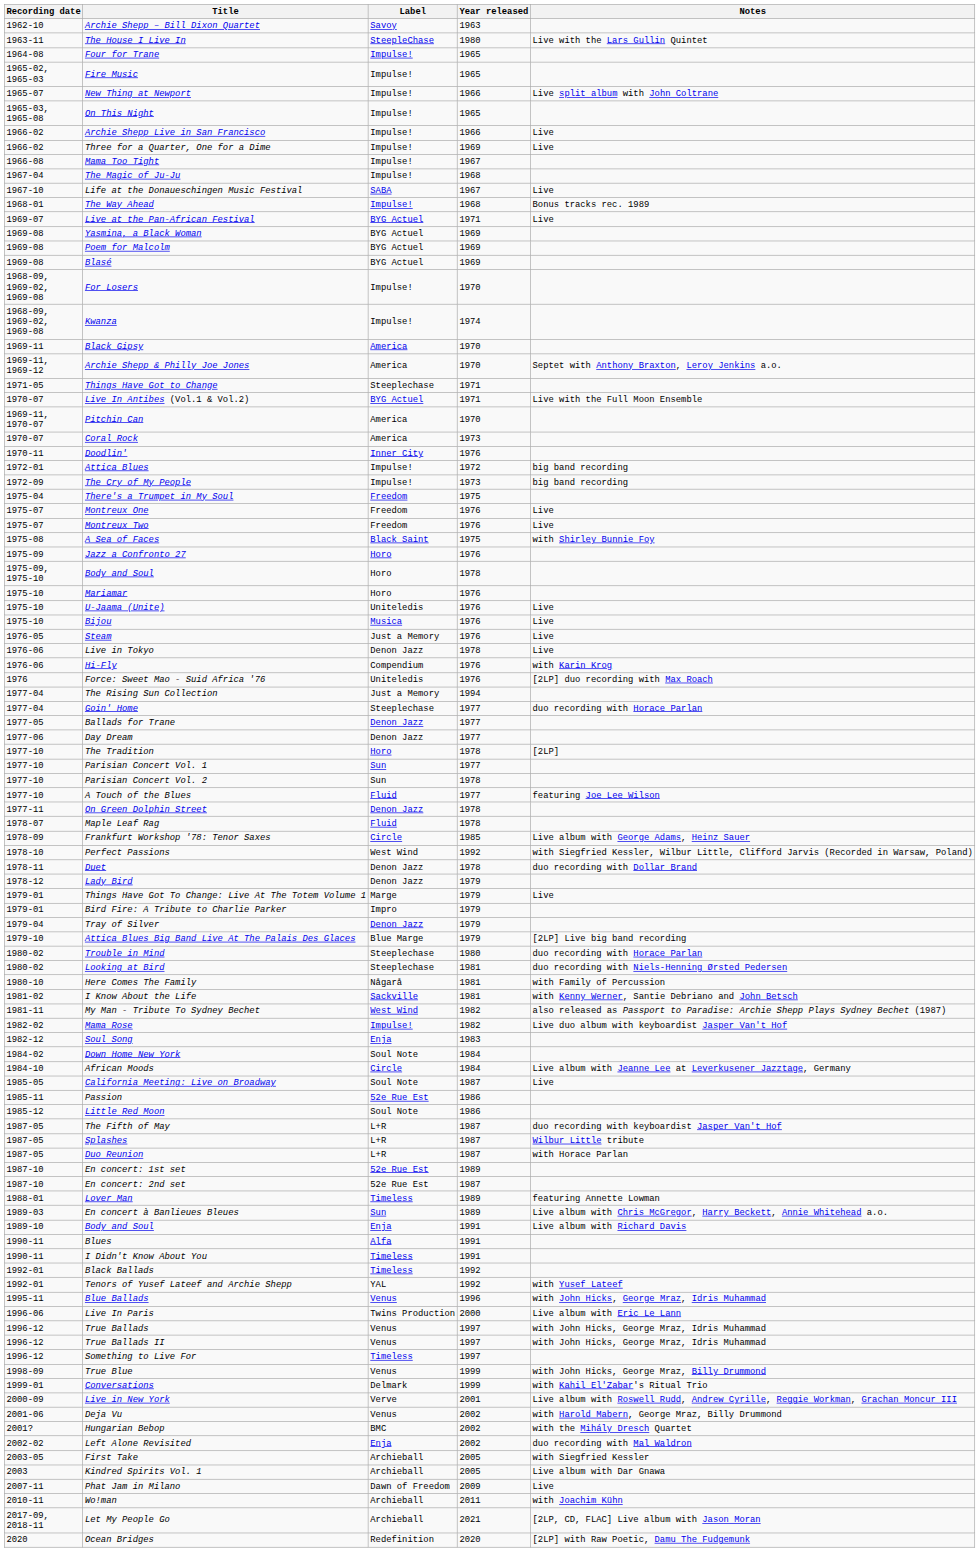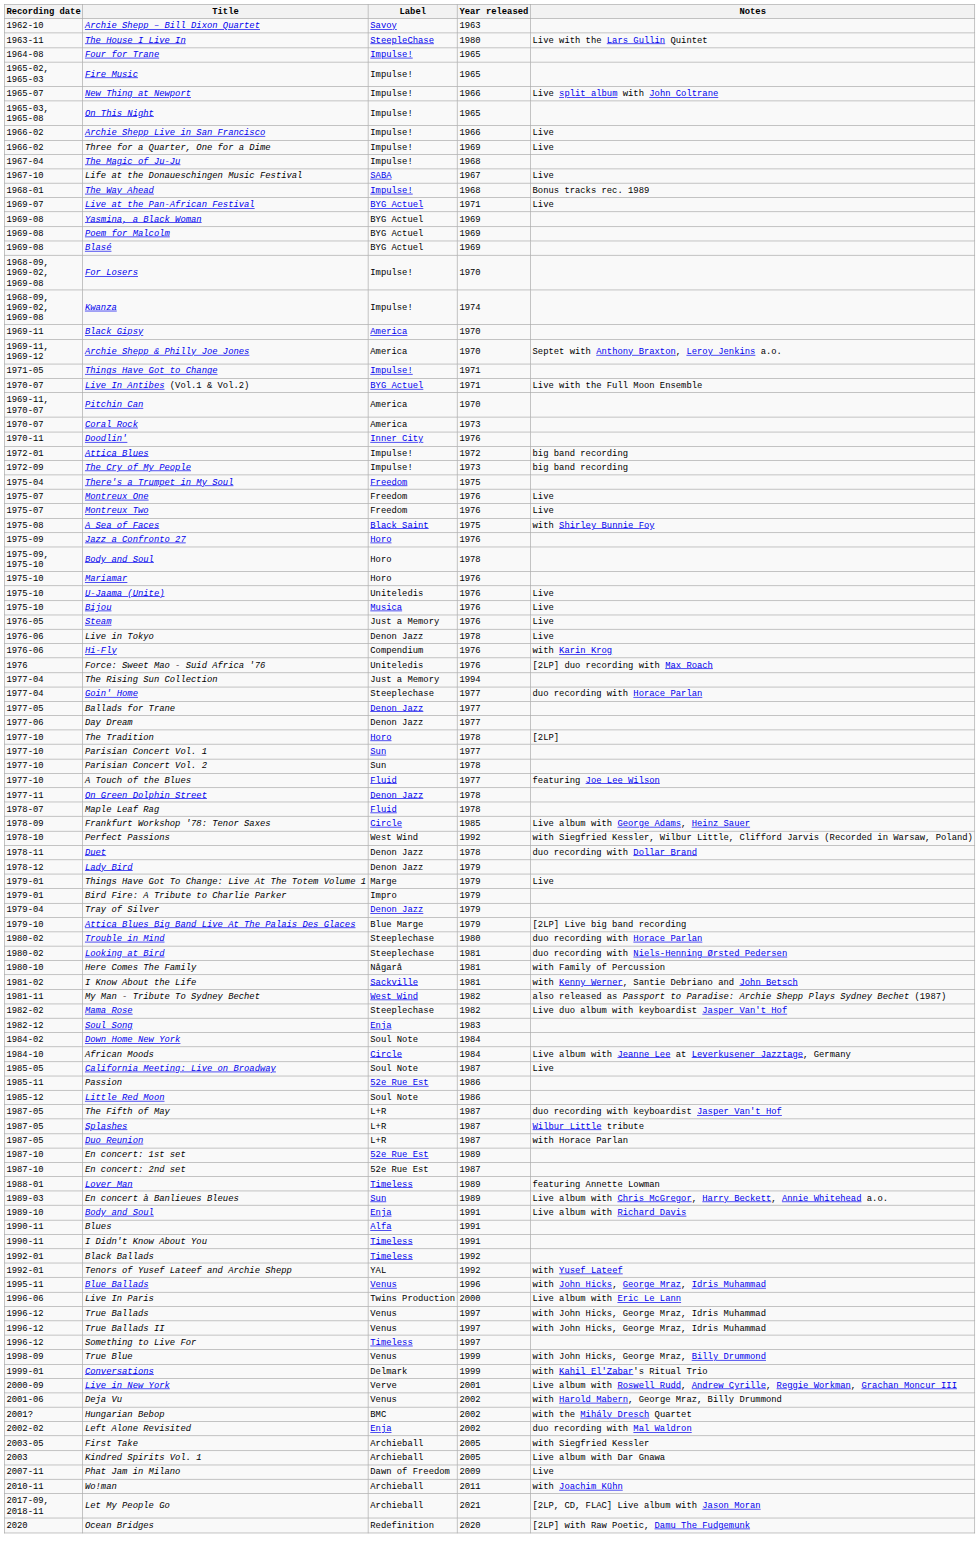 <table class="wikitable sortable">
 <tr>
 <th style="text-align:center;">Recording date</th>
 <th>Title</th>
 <th>Label</th>
 <th style="text-align:center;">Year released</th>
 <th>Notes</th>
 </tr>
 <tr>
 <td>1962-10</td>
 <td><em><a href='#'>Archie Shepp – Bill Dixon Quartet</a></em></td>
 <td><a href='#'>Savoy</a></td>
 <td>1963</td>
 <td></td>
 </tr>
 <tr>
 <td>1963-11</td>
 <td><em><a href='#'>The House I Live In</a></em></td>
 <td><a href='#'>SteepleChase</a></td>
 <td>1980</td>
 <td>Live with the <a href='#'>Lars Gullin</a> Quintet</td>
 </tr>
 <tr>
 <td>1964-08</td>
 <td><em><a href='#'>Four for Trane</a></em></td>
 <td><a href='#'>Impulse!</a></td>
 <td>1965</td>
 <td></td>
 </tr>
 <tr>
 <td>1965-02, <br>1965-03</td>
 <td><em><a href='#'>Fire Music</a></em></td>
 <td>Impulse!</td>
 <td>1965</td>
 <td></td>
 </tr>
 <tr>
 <td>1965-07</td>
 <td><em><a href='#'>New Thing at Newport</a></em></td>
 <td>Impulse!</td>
 <td>1966</td>
 <td>Live <a href='#'>split album</a> with <a href='#'>John Coltrane</a></td>
 </tr>
 <tr>
 <td>1965-03, <br>1965-08</td>
 <td><em><a href='#'>On This Night</a></em></td>
 <td>Impulse!</td>
 <td>1965</td>
 <td><br></td>
 </tr>
 <tr>
 <td>1966-02</td>
 <td><em><a href='#'>Archie Shepp Live in San Francisco</a></em></td>
 <td>Impulse!</td>
 <td>1966</td>
 <td>Live</td>
 </tr>
 <tr>
 <td>1966-02</td>
 <td><em>Three for a Quarter, One for a Dime</em></td>
 <td>Impulse!</td>
 <td>1969</td>
 <td>Live</td>
-</tr>
-<tr>
-<td>1966-08</td>
-<td><em><a href='#'>Mama Too Tight</a></em></td>
-<td>Impulse!</td>
-<td>1967</td>
-<td></td>
 </tr>
 <tr>
 <td>1967-04</td>
 <td><em><a href='#'>The Magic of Ju-Ju</a></em></td>
 <td>Impulse!</td>
 <td>1968</td>
 <td></td>
 </tr>
 <tr>
 <td>1967-10</td>
 <td><em>Life at the Donaueschingen Music Festival</em></td>
 <td><a href='#'>SABA</a></td>
 <td>1967</td>
 <td>Live</td>
 </tr>
 <tr>
 <td>1968-01</td>
 <td><em><a href='#'>The Way Ahead</a></em></td>
 <td><a href='#'>Impulse!</a></td>
 <td>1968</td>
 <td>Bonus tracks rec. 1989</td>
 </tr>
 <tr>
 <td>1969-07</td>
 <td><em><a href='#'>Live at the Pan-African Festival</a></em></td>
 <td><a href='#'>BYG Actuel</a></td>
 <td>1971</td>
 <td>Live</td>
 </tr>
 <tr>
 <td>1969-08</td>
 <td><em><a href='#'>Yasmina, a Black Woman</a></em></td>
 <td>BYG Actuel</td>
 <td>1969</td>
 <td></td>
 </tr>
 <tr>
 <td>1969-08</td>
 <td><em><a href='#'>Poem for Malcolm</a></em></td>
 <td>BYG Actuel</td>
 <td>1969</td>
 <td></td>
 </tr>
 <tr>
 <td>1969-08</td>
 <td><em><a href='#'>Blasé</a></em></td>
 <td>BYG Actuel</td>
 <td>1969</td>
 <td></td>
 </tr>
 <tr>
 <td>1968-09, <br>1969-02, <br>1969-08</td>
 <td><em><a href='#'>For Losers</a></em></td>
 <td>Impulse!</td>
 <td>1970</td>
 <td></td>
 </tr>
 <tr>
 <td>1968-09, <br>1969-02, <br>1969-08</td>
 <td><em><a href='#'>Kwanza</a></em></td>
 <td>Impulse!</td>
 <td>1974</td>
 <td></td>
 </tr>
 <tr>
 <td>1969-11</td>
 <td><em><a href='#'>Black Gipsy</a></em></td>
 <td><a href='#'>America</a></td>
 <td>1970</td>
 <td></td>
 </tr>
 <tr>
 <td>1969-11, <br>1969-12</td>
 <td><em><a href='#'>Archie Shepp & Philly Joe Jones</a></em></td>
 <td>America</td>
 <td>1970</td>
 <td>Septet with <a href='#'>Anthony Braxton</a>, <a href='#'>Leroy Jenkins</a> a.o.</td>
 </tr>
 <tr>
 <td>1971-05</td>
 <td><em><a href='#'>Things Have Got to Change</a></em></td>
-<td>Steeplechase</td>
+<td><a href='#'>Impulse!</a></td>
 <td>1971</td>
 <td></td>
 </tr>
 <tr>
 <td>1970-07</td>
 <td><em><a href='#'>Live In Antibes</a></em> (Vol.1 & Vol.2)</td>
 <td><a href='#'>BYG Actuel</a></td>
 <td>1971</td>
 <td>Live with the Full Moon Ensemble</td>
 </tr>
 <tr>
 <td>1969-11, <br>1970-07</td>
 <td><em><a href='#'>Pitchin Can</a></em></td>
 <td>America</td>
 <td>1970</td>
 <td></td>
 </tr>
 <tr>
 <td>1970-07</td>
 <td><em><a href='#'>Coral Rock</a></em></td>
 <td>America</td>
 <td>1973</td>
 <td></td>
 </tr>
 <tr>
 <td>1970-11</td>
 <td><em><a href='#'>Doodlin'</a></em></td>
 <td><a href='#'>Inner City</a></td>
 <td>1976</td>
 <td></td>
 </tr>
 <tr>
 <td>1972-01</td>
 <td><em><a href='#'>Attica Blues</a></em></td>
 <td>Impulse!</td>
 <td>1972</td>
 <td>big band recording</td>
 </tr>
 <tr>
 <td>1972-09</td>
 <td><em><a href='#'>The Cry of My People</a></em></td>
 <td>Impulse!</td>
 <td>1973</td>
 <td>big band recording</td>
 </tr>
 <tr>
 <td>1975-04</td>
 <td><em><a href='#'>There's a Trumpet in My Soul</a></em></td>
 <td><a href='#'>Freedom</a></td>
 <td>1975</td>
 <td></td>
 </tr>
 <tr>
 <td>1975-07</td>
 <td><em><a href='#'>Montreux One</a></em></td>
 <td>Freedom</td>
 <td>1976</td>
 <td>Live</td>
 </tr>
 <tr>
 <td>1975-07</td>
 <td><em><a href='#'>Montreux Two</a></em></td>
 <td>Freedom</td>
 <td>1976</td>
 <td>Live</td>
 </tr>
 <tr>
 <td>1975-08</td>
 <td><em><a href='#'>A Sea of Faces</a></em></td>
 <td><a href='#'>Black Saint</a></td>
 <td>1975</td>
 <td>with <a href='#'>Shirley Bunnie Foy</a></td>
 </tr>
 <tr>
 <td>1975-09</td>
 <td><em><a href='#'>Jazz a Confronto 27</a></em></td>
 <td><a href='#'>Horo</a></td>
 <td>1976</td>
 <td></td>
 </tr>
 <tr>
 <td>1975-09, <br>1975-10</td>
 <td><em><a href='#'>Body and Soul</a></em></td>
 <td>Horo</td>
 <td>1978</td>
 <td></td>
 </tr>
 <tr>
 <td>1975-10</td>
 <td><em><a href='#'>Mariamar</a></em></td>
 <td>Horo</td>
 <td>1976</td>
 <td></td>
 </tr>
 <tr>
 <td>1975-10</td>
 <td><em><a href='#'>U-Jaama (Unite)</a></em></td>
 <td>Uniteledis</td>
 <td>1976</td>
 <td>Live</td>
 </tr>
 <tr>
 <td>1975-10</td>
 <td><em><a href='#'>Bijou</a></em></td>
 <td><a href='#'>Musica</a></td>
 <td>1976</td>
 <td>Live</td>
 </tr>
 <tr>
 <td>1976-05</td>
 <td><em><a href='#'>Steam</a></em></td>
 <td>Just a Memory</td>
 <td>1976</td>
 <td>Live</td>
 </tr>
 <tr>
 <td>1976-06</td>
 <td><em>Live in Tokyo</em></td>
 <td>Denon Jazz</td>
 <td>1978</td>
 <td>Live</td>
 </tr>
 <tr>
 <td>1976-06</td>
 <td><em><a href='#'>Hi-Fly</a></em></td>
 <td>Compendium</td>
 <td>1976</td>
 <td>with <a href='#'>Karin Krog</a></td>
 </tr>
 <tr>
 <td>1976</td>
 <td><em>Force: Sweet Mao - Suid Africa '76</em></td>
 <td>Uniteledis</td>
 <td>1976</td>
 <td>[2LP] duo recording with <a href='#'>Max Roach</a></td>
 </tr>
 <tr>
 <td>1977-04</td>
 <td><em>The Rising Sun Collection</em></td>
 <td>Just a Memory</td>
 <td>1994</td>
 <td></td>
 </tr>
 <tr>
 <td>1977-04</td>
 <td><em><a href='#'>Goin' Home</a></em></td>
 <td>Steeplechase</td>
 <td>1977</td>
 <td>duo recording with <a href='#'>Horace Parlan</a></td>
 </tr>
 <tr>
 <td>1977-05</td>
 <td><em>Ballads for Trane</em></td>
 <td><a href='#'>Denon Jazz</a></td>
 <td>1977</td>
 <td></td>
 </tr>
 <tr>
 <td>1977-06</td>
 <td><em>Day Dream</em></td>
 <td>Denon Jazz</td>
 <td>1977</td>
 <td></td>
 </tr>
 <tr>
 <td>1977-10</td>
 <td><em>The Tradition</em></td>
 <td><a href='#'>Horo</a></td>
 <td>1978</td>
 <td>[2LP]</td>
 </tr>
 <tr>
 <td>1977-10</td>
 <td><em>Parisian Concert Vol. 1</em></td>
 <td><a href='#'>Sun</a></td>
 <td>1977</td>
 <td></td>
 </tr>
 <tr>
 <td>1977-10</td>
 <td><em>Parisian Concert Vol. 2</em></td>
 <td>Sun</td>
 <td>1978</td>
 <td></td>
 </tr>
 <tr>
 <td>1977-10</td>
 <td><em>A Touch of the Blues</em></td>
 <td><a href='#'>Fluid</a></td>
 <td>1977</td>
 <td>featuring <a href='#'>Joe Lee Wilson</a></td>
 </tr>
 <tr>
 <td>1977-11</td>
 <td><em><a href='#'>On Green Dolphin Street</a></em></td>
 <td><a href='#'>Denon Jazz</a></td>
 <td>1978</td>
 <td></td>
 </tr>
 <tr>
 <td>1978-07</td>
 <td><em>Maple Leaf Rag</em></td>
 <td><a href='#'>Fluid</a></td>
 <td>1978</td>
 <td></td>
 </tr>
 <tr>
 <td>1978-09</td>
 <td><em>Frankfurt Workshop '78: Tenor Saxes</em></td>
 <td><a href='#'>Circle</a></td>
 <td>1985</td>
 <td>Live album with <a href='#'>George Adams</a>, <a href='#'>Heinz Sauer</a></td>
 </tr>
 <tr>
 <td>1978-10</td>
 <td><em>Perfect Passions</em></td>
 <td>West Wind</td>
 <td>1992</td>
 <td>with Siegfried Kessler, Wilbur Little, Clifford Jarvis (Recorded in Warsaw, Poland)</td>
 </tr>
 <tr>
 <td>1978-11</td>
 <td><em><a href='#'>Duet</a></em></td>
 <td>Denon Jazz</td>
 <td>1978</td>
 <td>duo recording with <a href='#'>Dollar Brand</a></td>
 </tr>
 <tr>
 <td>1978-12</td>
 <td><em><a href='#'>Lady Bird</a></em></td>
 <td>Denon Jazz</td>
 <td>1979</td>
 <td></td>
 </tr>
 <tr>
 <td>1979-01</td>
 <td><em>Things Have Got To Change: Live At The Totem Volume 1</em></td>
 <td>Marge</td>
 <td>1979</td>
 <td>Live</td>
 </tr>
 <tr>
 <td>1979-01</td>
 <td><em>Bird Fire: A Tribute to Charlie Parker</em></td>
 <td>Impro</td>
 <td>1979</td>
 <td></td>
 </tr>
 <tr>
 <td>1979-04</td>
 <td><em>Tray of Silver</em></td>
 <td><a href='#'>Denon Jazz</a></td>
 <td>1979</td>
 <td></td>
 </tr>
 <tr>
 <td>1979-10</td>
 <td><em><a href='#'>Attica Blues Big Band Live At The Palais Des Glaces</a></em></td>
 <td>Blue Marge</td>
 <td>1979</td>
 <td>[2LP] Live big band recording</td>
 </tr>
 <tr>
 <td>1980-02</td>
 <td><em><a href='#'>Trouble in Mind</a></em></td>
 <td>Steeplechase</td>
 <td>1980</td>
 <td>duo recording with <a href='#'>Horace Parlan</a></td>
 </tr>
 <tr>
 <td>1980-02</td>
 <td><em><a href='#'>Looking at Bird</a></em></td>
 <td>Steeplechase</td>
 <td>1981</td>
 <td>duo recording with <a href='#'>Niels-Henning Ørsted Pedersen</a></td>
 </tr>
 <tr>
 <td>1980-10</td>
 <td><em>Here Comes The Family</em></td>
 <td>Någarå</td>
 <td>1981</td>
 <td>with Family of Percussion</td>
 </tr>
 <tr>
 <td>1981-02</td>
 <td><em>I Know About the Life</em></td>
 <td><a href='#'>Sackville</a></td>
 <td>1981</td>
 <td>with <a href='#'>Kenny Werner</a>, Santie Debriano and <a href='#'>John Betsch</a></td>
 </tr>
 <tr>
 <td>1981-11</td>
 <td><em>My Man - Tribute To Sydney Bechet</em></td>
 <td><a href='#'>West Wind</a></td>
 <td>1982</td>
 <td>also released as <em>Passport to Paradise: Archie Shepp Plays Sydney Bechet</em> (1987)</td>
 </tr>
 <tr>
 <td>1982-02</td>
 <td><em><a href='#'>Mama Rose</a></em></td>
-<td><a href='#'>Impulse!</a></td>
+<td>Steeplechase</td>
 <td>1982</td>
 <td>Live duo album with keyboardist <a href='#'>Jasper Van't Hof</a></td>
 </tr>
 <tr>
 <td>1982-12</td>
 <td><em><a href='#'>Soul Song</a></em></td>
 <td><a href='#'>Enja</a></td>
 <td>1983</td>
 <td></td>
 </tr>
 <tr>
 <td>1984-02</td>
 <td><em><a href='#'>Down Home New York</a></em></td>
 <td>Soul Note</td>
 <td>1984</td>
 <td></td>
 </tr>
 <tr>
 <td>1984-10</td>
 <td><em>African Moods</em></td>
 <td><a href='#'>Circle</a></td>
 <td>1984</td>
 <td>Live album with <a href='#'>Jeanne Lee</a> at <a href='#'>Leverkusener Jazztage</a>, Germany</td>
 </tr>
 <tr>
 <td>1985-05</td>
 <td><em><a href='#'>California Meeting: Live on Broadway</a></em></td>
 <td>Soul Note</td>
 <td>1987</td>
 <td>Live</td>
 </tr>
 <tr>
 <td>1985-11</td>
 <td><em>Passion</em></td>
 <td><a href='#'>52e Rue Est</a></td>
 <td>1986</td>
 <td></td>
 </tr>
 <tr>
 <td>1985-12</td>
 <td><em><a href='#'>Little Red Moon</a></em></td>
 <td>Soul Note</td>
 <td>1986</td>
 <td></td>
 </tr>
 <tr>
 <td>1987-05</td>
 <td><em>The Fifth of May</em></td>
 <td>L+R</td>
 <td>1987</td>
 <td>duo recording with keyboardist <a href='#'>Jasper Van't Hof</a></td>
 </tr>
 <tr>
 <td>1987-05</td>
 <td><em><a href='#'>Splashes</a></em></td>
 <td>L+R</td>
 <td>1987</td>
 <td><a href='#'>Wilbur Little</a> tribute</td>
 </tr>
 <tr>
 <td>1987-05</td>
 <td><em><a href='#'>Duo Reunion</a></em></td>
 <td>L+R</td>
 <td>1987</td>
 <td>with Horace Parlan</td>
 </tr>
 <tr>
 <td>1987-10</td>
 <td><em>En concert: 1st set</em></td>
 <td><a href='#'>52e Rue Est</a></td>
 <td>1989</td>
 <td></td>
 </tr>
 <tr>
 <td>1987-10</td>
 <td><em>En concert: 2nd set</em></td>
 <td>52e Rue Est</td>
 <td>1987</td>
 <td></td>
 </tr>
 <tr>
 <td>1988-01</td>
 <td><em><a href='#'>Lover Man</a></em></td>
 <td><a href='#'>Timeless</a></td>
 <td>1989</td>
 <td>featuring Annette Lowman</td>
 </tr>
 <tr>
 <td>1989-03</td>
 <td><em>En concert à Banlieues Bleues</em></td>
 <td><a href='#'>Sun</a></td>
 <td>1989</td>
 <td>Live album with <a href='#'>Chris McGregor</a>, <a href='#'>Harry Beckett</a>, <a href='#'>Annie Whitehead</a> a.o.</td>
 </tr>
 <tr>
 <td>1989-10</td>
 <td><em><a href='#'>Body and Soul</a></em></td>
 <td><a href='#'>Enja</a></td>
 <td>1991</td>
 <td>Live album with <a href='#'>Richard Davis</a></td>
 </tr>
 <tr>
 <td>1990-11</td>
 <td><em>Blues</em></td>
 <td><a href='#'>Alfa</a></td>
 <td>1991</td>
 <td></td>
 </tr>
 <tr>
 <td>1990-11</td>
 <td><em>I Didn't Know About You</em></td>
 <td><a href='#'>Timeless</a></td>
 <td>1991</td>
 <td></td>
 </tr>
 <tr>
 <td>1992-01</td>
 <td><em>Black Ballads</em></td>
 <td><a href='#'>Timeless</a></td>
 <td>1992</td>
 <td></td>
 </tr>
 <tr>
 <td>1992-01</td>
 <td><em>Tenors of Yusef Lateef and Archie Shepp</em></td>
 <td>YAL</td>
 <td>1992</td>
 <td>with <a href='#'>Yusef Lateef</a></td>
 </tr>
 <tr>
 <td>1995-11</td>
 <td><em><a href='#'>Blue Ballads</a></em></td>
 <td><a href='#'>Venus</a></td>
 <td>1996</td>
 <td>with <a href='#'>John Hicks</a>, <a href='#'>George Mraz</a>, <a href='#'>Idris Muhammad</a></td>
 </tr>
 <tr>
 <td>1996-06</td>
 <td><em>Live In Paris</em></td>
 <td>Twins Production</td>
 <td>2000</td>
 <td>Live album with <a href='#'>Eric Le Lann</a></td>
 </tr>
 <tr>
 <td>1996-12</td>
 <td><em>True Ballads</em></td>
 <td>Venus</td>
 <td>1997</td>
 <td>with John Hicks, George Mraz, Idris Muhammad</td>
 </tr>
 <tr>
 <td>1996-12</td>
 <td><em>True Ballads II</em></td>
 <td>Venus</td>
 <td>1997</td>
 <td>with John Hicks, George Mraz, Idris Muhammad</td>
 </tr>
 <tr>
 <td>1996-12</td>
 <td><em>Something to Live For</em></td>
 <td><a href='#'>Timeless</a></td>
 <td>1997</td>
 <td></td>
 </tr>
 <tr>
 <td>1998-09</td>
 <td><em>True Blue</em></td>
 <td>Venus</td>
 <td>1999</td>
 <td>with John Hicks, George Mraz, <a href='#'>Billy Drummond</a></td>
 </tr>
 <tr>
 <td>1999-01</td>
 <td><em><a href='#'>Conversations</a></em></td>
 <td>Delmark</td>
 <td>1999</td>
 <td>with <a href='#'>Kahil El'Zabar</a>'s Ritual Trio</td>
 </tr>
 <tr>
 <td>2000-09</td>
 <td><em><a href='#'>Live in New York</a></em></td>
 <td>Verve</td>
 <td>2001</td>
 <td>Live album with <a href='#'>Roswell Rudd</a>, <a href='#'>Andrew Cyrille</a>, <a href='#'>Reggie Workman</a>, <a href='#'>Grachan Moncur III</a></td>
 </tr>
 <tr>
 <td>2001-06</td>
 <td><em>Deja Vu</em></td>
 <td>Venus</td>
 <td>2002</td>
 <td>with <a href='#'>Harold Mabern</a>, George Mraz, Billy Drummond</td>
 </tr>
 <tr>
 <td>2001?</td>
 <td><em>Hungarian Bebop</em></td>
 <td>BMC</td>
 <td>2002</td>
 <td>with the <a href='#'>Mihály Dresch</a> Quartet</td>
 </tr>
 <tr>
 <td>2002-02</td>
 <td><em>Left Alone Revisited</em></td>
 <td><a href='#'>Enja</a></td>
 <td>2002</td>
 <td>duo recording with <a href='#'>Mal Waldron</a></td>
 </tr>
 <tr>
 <td>2003-05</td>
 <td><em>First Take</em></td>
 <td>Archieball</td>
 <td>2005</td>
 <td>with Siegfried Kessler</td>
 </tr>
 <tr>
 <td>2003</td>
 <td><em>Kindred Spirits Vol. 1</em></td>
 <td>Archieball</td>
 <td>2005</td>
 <td>Live album with Dar Gnawa</td>
 </tr>
 <tr>
 <td>2007-11</td>
 <td><em>Phat Jam in Milano</em></td>
 <td>Dawn of Freedom</td>
 <td>2009</td>
 <td>Live</td>
 </tr>
 <tr>
 <td>2010-11</td>
 <td><em>Wo!man</em></td>
 <td>Archieball</td>
 <td>2011</td>
 <td>with <a href='#'>Joachim Kühn</a></td>
 </tr>
 <tr>
 <td>2017-09, <br>2018-11</td>
 <td><em>Let My People Go</em></td>
 <td>Archieball</td>
 <td>2021</td>
 <td>[2LP, CD, FLAC] Live album with <a href='#'>Jason Moran</a></td>
 </tr>
 <tr>
 <td>2020</td>
 <td><em>Ocean Bridges</em></td>
 <td>Redefinition</td>
 <td>2020</td>
 <td>[2LP] with Raw Poetic, <a href='#'>Damu The Fudgemunk</a></td>
 </tr>
 </table>
